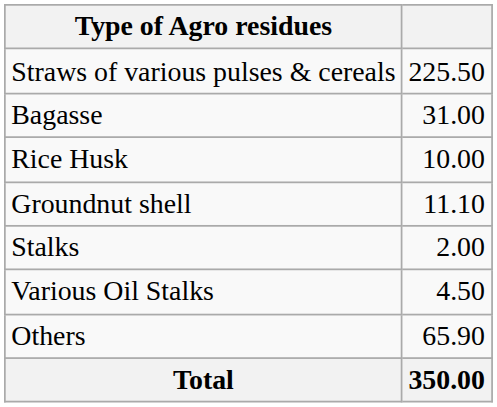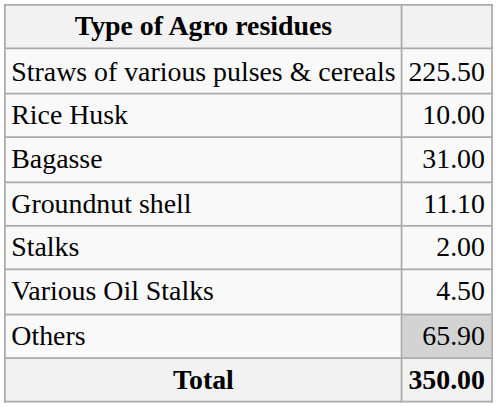 <table class="wikitable sortable static-row-numbers static-row-header-text cort-under-center hover-highlight" "style="font-size: 100%">
 <tr>
 <th>Type of Agro residues</th>
 <th></th>
 </tr>
 <tr>
 <td>Straws of various pulses & cereals</td>
 <td align="right">225.50</td>
 </tr>
 <tr>
+<td>Rice Husk</td>
+<td align="right">10.00</td>
+</tr>
+<tr>
 <td>Bagasse</td>
 <td align="right">31.00</td>
-</tr>
-<tr>
-<td>Rice Husk</td>
-<td align="right">10.00</td>
 </tr>
 <tr>
 <td>Groundnut shell</td>
 <td align="right">11.10</td>
 </tr>
 <tr>
 <td>Stalks</td>
 <td align="right">2.00</td>
 </tr>
 <tr>
 <td>Various Oil Stalks</td>
 <td align="right">4.50</td>
 </tr>
 <tr>
 <td>Others</td>
-<td align="right">65.90</td>
+<td align="right" style="background: lightgrey;">65.90</td>
 </tr>
 <tr>
 <th>Total</th>
 <th align="right">350.00</th>
 </tr>
 </table>
